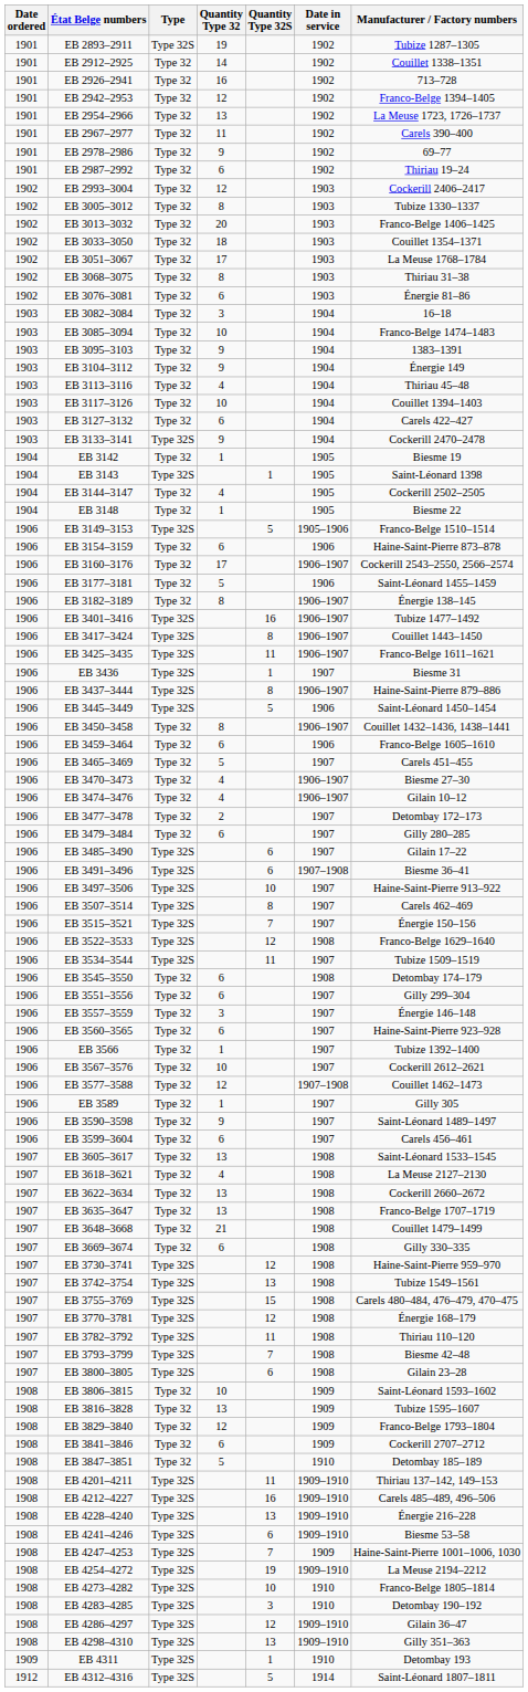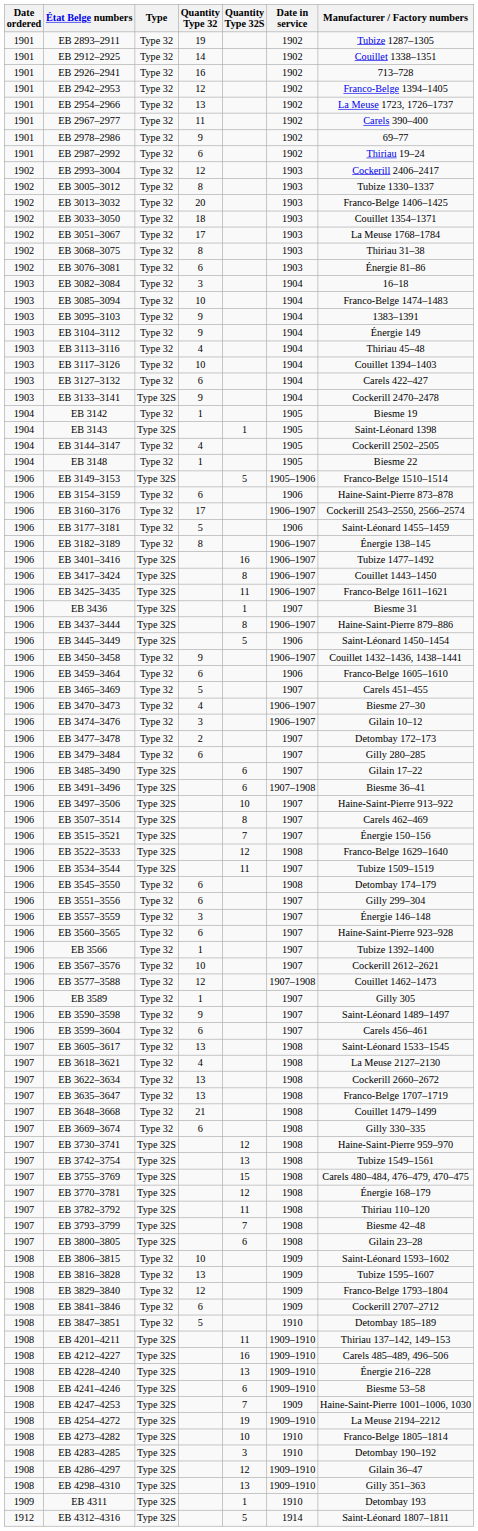 <table class="wikitable mw-collapsible" style=text-align:center>
 <tr>
 <th>Date<br>ordered</th>
 <th><a href='#'>État Belge</a> numbers</th>
 <th>Type</th>
 <th>Quantity<br>Type 32</th>
 <th>Quantity<br>Type 32S</th>
 <th>Date in<br>service</th>
 <th>Manufacturer / Factory numbers</th>
 </tr>
 <tr>
 <td>1901</td>
 <td>EB 2893–2911</td>
-<td>Type 32S</td>
+<td>Type 32</td>
 <td>19</td>
 <td></td>
 <td>1902</td>
 <td><a href='#'>Tubize</a> 1287–1305</td>
 </tr>
 <tr>
 <td>1901</td>
 <td>EB 2912–2925</td>
 <td>Type 32</td>
 <td>14</td>
 <td></td>
 <td>1902</td>
 <td><a href='#'>Couillet</a> 1338–1351</td>
 </tr>
 <tr>
 <td>1901</td>
 <td>EB 2926–2941</td>
 <td>Type 32</td>
 <td>16</td>
 <td></td>
 <td>1902</td>
 <td> 713–728</td>
 </tr>
 <tr>
 <td>1901</td>
 <td>EB 2942–2953</td>
 <td>Type 32</td>
 <td>12</td>
 <td></td>
 <td>1902</td>
 <td><a href='#'>Franco-Belge</a> 1394–1405</td>
 </tr>
 <tr>
 <td>1901</td>
 <td>EB 2954–2966</td>
 <td>Type 32</td>
 <td>13</td>
 <td></td>
 <td>1902</td>
 <td><a href='#'>La Meuse</a> 1723, 1726–1737</td>
 </tr>
 <tr>
 <td>1901</td>
 <td>EB 2967–2977</td>
 <td>Type 32</td>
 <td>11</td>
 <td></td>
 <td>1902</td>
 <td><a href='#'>Carels</a> 390–400</td>
 </tr>
 <tr>
 <td>1901</td>
 <td>EB 2978–2986</td>
 <td>Type 32</td>
 <td>9</td>
 <td></td>
 <td>1902</td>
 <td> 69–77</td>
 </tr>
 <tr>
 <td>1901</td>
 <td>EB 2987–2992</td>
 <td>Type 32</td>
 <td>6</td>
 <td></td>
 <td>1902</td>
 <td><a href='#'>Thiriau</a> 19–24</td>
 </tr>
 <tr>
 <td>1902</td>
 <td>EB 2993–3004</td>
 <td>Type 32</td>
 <td>12</td>
 <td></td>
 <td>1903</td>
 <td><a href='#'>Cockerill</a> 2406–2417</td>
 </tr>
 <tr>
 <td>1902</td>
 <td>EB 3005–3012</td>
 <td>Type 32</td>
 <td>8</td>
 <td></td>
 <td>1903</td>
 <td>Tubize 1330–1337</td>
 </tr>
 <tr>
 <td>1902</td>
 <td>EB 3013–3032</td>
 <td>Type 32</td>
 <td>20</td>
 <td></td>
 <td>1903</td>
 <td>Franco-Belge 1406–1425</td>
 </tr>
 <tr>
 <td>1902</td>
 <td>EB 3033–3050</td>
 <td>Type 32</td>
 <td>18</td>
 <td></td>
 <td>1903</td>
 <td>Couillet 1354–1371</td>
 </tr>
 <tr>
 <td>1902</td>
 <td>EB 3051–3067</td>
 <td>Type 32</td>
 <td>17</td>
 <td></td>
 <td>1903</td>
 <td>La Meuse 1768–1784</td>
 </tr>
 <tr>
 <td>1902</td>
 <td>EB 3068–3075</td>
 <td>Type 32</td>
 <td>8</td>
 <td></td>
 <td>1903</td>
 <td>Thiriau 31–38</td>
 </tr>
 <tr>
 <td>1902</td>
 <td>EB 3076–3081</td>
 <td>Type 32</td>
 <td>6</td>
 <td></td>
 <td>1903</td>
 <td>Énergie 81–86</td>
 </tr>
 <tr>
 <td>1903</td>
 <td>EB 3082–3084</td>
 <td>Type 32</td>
 <td>3</td>
 <td></td>
 <td>1904</td>
 <td> 16–18</td>
 </tr>
 <tr>
 <td>1903</td>
 <td>EB 3085–3094</td>
 <td>Type 32</td>
 <td>10</td>
 <td></td>
 <td>1904</td>
 <td>Franco-Belge 1474–1483</td>
 </tr>
 <tr>
 <td>1903</td>
 <td>EB 3095–3103</td>
 <td>Type 32</td>
 <td>9</td>
 <td></td>
 <td>1904</td>
 <td> 1383–1391</td>
 </tr>
 <tr>
 <td>1903</td>
 <td>EB 3104–3112</td>
 <td>Type 32</td>
 <td>9</td>
 <td></td>
 <td>1904</td>
 <td>Énergie 149</td>
 </tr>
 <tr>
 <td>1903</td>
 <td>EB 3113–3116</td>
 <td>Type 32</td>
 <td>4</td>
 <td></td>
 <td>1904</td>
 <td>Thiriau 45–48</td>
 </tr>
 <tr>
 <td>1903</td>
 <td>EB 3117–3126</td>
 <td>Type 32</td>
 <td>10</td>
 <td></td>
 <td>1904</td>
 <td>Couillet 1394–1403</td>
 </tr>
 <tr>
 <td>1903</td>
 <td>EB 3127–3132</td>
 <td>Type 32</td>
 <td>6</td>
 <td></td>
 <td>1904</td>
 <td>Carels 422–427</td>
 </tr>
 <tr>
 <td>1903</td>
 <td>EB 3133–3141</td>
 <td>Type 32S</td>
 <td>9</td>
 <td></td>
 <td>1904</td>
 <td>Cockerill 2470–2478</td>
 </tr>
 <tr>
 <td>1904</td>
 <td>EB 3142</td>
 <td>Type 32</td>
 <td>1</td>
 <td></td>
 <td>1905</td>
 <td>Biesme 19</td>
 </tr>
 <tr>
 <td>1904</td>
 <td>EB 3143</td>
 <td>Type 32S</td>
 <td></td>
 <td>1</td>
 <td>1905</td>
 <td>Saint-Léonard 1398</td>
 </tr>
 <tr>
 <td>1904</td>
 <td>EB 3144–3147</td>
 <td>Type 32</td>
 <td>4</td>
 <td></td>
 <td>1905</td>
 <td>Cockerill 2502–2505</td>
 </tr>
 <tr>
 <td>1904</td>
 <td>EB 3148</td>
 <td>Type 32</td>
 <td>1</td>
 <td></td>
 <td>1905</td>
 <td>Biesme 22</td>
 </tr>
 <tr>
 <td>1906</td>
 <td>EB 3149–3153</td>
 <td>Type 32S</td>
 <td></td>
 <td>5</td>
 <td>1905–1906</td>
 <td>Franco-Belge 1510–1514</td>
 </tr>
 <tr>
 <td>1906</td>
 <td>EB 3154–3159</td>
 <td>Type 32</td>
 <td>6</td>
 <td></td>
 <td>1906</td>
 <td>Haine-Saint-Pierre 873–878</td>
 </tr>
 <tr>
 <td>1906</td>
 <td>EB 3160–3176</td>
 <td>Type 32</td>
 <td>17</td>
 <td></td>
 <td>1906–1907</td>
 <td>Cockerill 2543–2550, 2566–2574</td>
 </tr>
 <tr>
 <td>1906</td>
 <td>EB 3177–3181</td>
 <td>Type 32</td>
 <td>5</td>
 <td></td>
 <td>1906</td>
 <td>Saint-Léonard 1455–1459</td>
 </tr>
 <tr>
 <td>1906</td>
 <td>EB 3182–3189</td>
 <td>Type 32</td>
 <td>8</td>
 <td></td>
 <td>1906–1907</td>
 <td>Énergie 138–145</td>
 </tr>
 <tr>
 <td>1906</td>
 <td>EB 3401–3416</td>
 <td>Type 32S</td>
 <td></td>
 <td>16</td>
 <td>1906–1907</td>
 <td>Tubize 1477–1492</td>
 </tr>
 <tr>
 <td>1906</td>
 <td>EB 3417–3424</td>
 <td>Type 32S</td>
 <td></td>
 <td>8</td>
 <td>1906–1907</td>
 <td>Couillet 1443–1450</td>
 </tr>
 <tr>
 <td>1906</td>
 <td>EB 3425–3435</td>
 <td>Type 32S</td>
 <td></td>
 <td>11</td>
 <td>1906–1907</td>
 <td>Franco-Belge 1611–1621</td>
 </tr>
 <tr>
 <td>1906</td>
 <td>EB 3436</td>
 <td>Type 32S</td>
 <td></td>
 <td>1</td>
 <td>1907</td>
 <td>Biesme 31</td>
 </tr>
 <tr>
 <td>1906</td>
 <td>EB 3437–3444</td>
 <td>Type 32S</td>
 <td></td>
 <td>8</td>
 <td>1906–1907</td>
 <td>Haine-Saint-Pierre 879–886</td>
 </tr>
 <tr>
 <td>1906</td>
 <td>EB 3445–3449</td>
 <td>Type 32S</td>
 <td></td>
 <td>5</td>
 <td>1906</td>
 <td>Saint-Léonard 1450–1454</td>
 </tr>
 <tr>
 <td>1906</td>
 <td>EB 3450–3458</td>
 <td>Type 32</td>
-<td>8</td>
+<td>9</td>
 <td></td>
 <td>1906–1907</td>
 <td>Couillet 1432–1436, 1438–1441</td>
 </tr>
 <tr>
 <td>1906</td>
 <td>EB 3459–3464</td>
 <td>Type 32</td>
 <td>6</td>
 <td></td>
 <td>1906</td>
 <td>Franco-Belge 1605–1610</td>
 </tr>
 <tr>
 <td>1906</td>
 <td>EB 3465–3469</td>
 <td>Type 32</td>
 <td>5</td>
 <td></td>
 <td>1907</td>
 <td>Carels 451–455</td>
 </tr>
 <tr>
 <td>1906</td>
 <td>EB 3470–3473</td>
 <td>Type 32</td>
 <td>4</td>
 <td></td>
 <td>1906–1907</td>
 <td>Biesme 27–30</td>
 </tr>
 <tr>
 <td>1906</td>
 <td>EB 3474–3476</td>
 <td>Type 32</td>
-<td>4</td>
+<td>3</td>
 <td></td>
 <td>1906–1907</td>
 <td>Gilain 10–12</td>
 </tr>
 <tr>
 <td>1906</td>
 <td>EB 3477–3478</td>
 <td>Type 32</td>
 <td>2</td>
 <td></td>
 <td>1907</td>
 <td>Detombay 172–173</td>
 </tr>
 <tr>
 <td>1906</td>
 <td>EB 3479–3484</td>
 <td>Type 32</td>
 <td>6</td>
 <td></td>
 <td>1907</td>
 <td>Gilly 280–285</td>
 </tr>
 <tr>
 <td>1906</td>
 <td>EB 3485–3490</td>
 <td>Type 32S</td>
 <td></td>
 <td>6</td>
 <td>1907</td>
 <td>Gilain 17–22</td>
 </tr>
 <tr>
 <td>1906</td>
 <td>EB 3491–3496</td>
 <td>Type 32S</td>
 <td></td>
 <td>6</td>
 <td>1907–1908</td>
 <td>Biesme 36–41</td>
 </tr>
 <tr>
 <td>1906</td>
 <td>EB 3497–3506</td>
 <td>Type 32S</td>
 <td></td>
 <td>10</td>
 <td>1907</td>
 <td>Haine-Saint-Pierre 913–922</td>
 </tr>
 <tr>
 <td>1906</td>
 <td>EB 3507–3514</td>
 <td>Type 32S</td>
 <td></td>
 <td>8</td>
 <td>1907</td>
 <td>Carels 462–469</td>
 </tr>
 <tr>
 <td>1906</td>
 <td>EB 3515–3521</td>
 <td>Type 32S</td>
 <td></td>
 <td>7</td>
 <td>1907</td>
 <td>Énergie 150–156</td>
 </tr>
 <tr>
 <td>1906</td>
 <td>EB 3522–3533</td>
 <td>Type 32S</td>
 <td></td>
 <td>12</td>
 <td>1908</td>
 <td>Franco-Belge 1629–1640</td>
 </tr>
 <tr>
 <td>1906</td>
 <td>EB 3534–3544</td>
 <td>Type 32S</td>
 <td></td>
 <td>11</td>
 <td>1907</td>
 <td>Tubize 1509–1519</td>
 </tr>
 <tr>
 <td>1906</td>
 <td>EB 3545–3550</td>
 <td>Type 32</td>
 <td>6</td>
 <td></td>
 <td>1908</td>
 <td>Detombay 174–179</td>
 </tr>
 <tr>
 <td>1906</td>
 <td>EB 3551–3556</td>
 <td>Type 32</td>
 <td>6</td>
 <td></td>
 <td>1907</td>
 <td>Gilly 299–304</td>
 </tr>
 <tr>
 <td>1906</td>
 <td>EB 3557–3559</td>
 <td>Type 32</td>
 <td>3</td>
 <td></td>
 <td>1907</td>
 <td>Énergie 146–148</td>
 </tr>
 <tr>
 <td>1906</td>
 <td>EB 3560–3565</td>
 <td>Type 32</td>
 <td>6</td>
 <td></td>
 <td>1907</td>
 <td>Haine-Saint-Pierre 923–928</td>
 </tr>
 <tr>
 <td>1906</td>
 <td>EB 3566</td>
 <td>Type 32</td>
 <td>1</td>
 <td></td>
 <td>1907</td>
 <td>Tubize 1392–1400</td>
 </tr>
 <tr>
 <td>1906</td>
 <td>EB 3567–3576</td>
 <td>Type 32</td>
 <td>10</td>
 <td></td>
 <td>1907</td>
 <td>Cockerill 2612–2621</td>
 </tr>
 <tr>
 <td>1906</td>
 <td>EB 3577–3588</td>
 <td>Type 32</td>
 <td>12</td>
 <td></td>
 <td>1907–1908</td>
 <td>Couillet 1462–1473</td>
 </tr>
 <tr>
 <td>1906</td>
 <td>EB 3589</td>
 <td>Type 32</td>
 <td>1</td>
 <td></td>
 <td>1907</td>
 <td>Gilly 305</td>
 </tr>
 <tr>
 <td>1906</td>
 <td>EB 3590–3598</td>
 <td>Type 32</td>
 <td>9</td>
 <td></td>
 <td>1907</td>
 <td>Saint-Léonard 1489–1497</td>
 </tr>
 <tr>
 <td>1906</td>
 <td>EB 3599–3604</td>
 <td>Type 32</td>
 <td>6</td>
 <td></td>
 <td>1907</td>
 <td>Carels 456–461</td>
 </tr>
 <tr>
 <td>1907</td>
 <td>EB 3605–3617</td>
 <td>Type 32</td>
 <td>13</td>
 <td></td>
 <td>1908</td>
 <td>Saint-Léonard 1533–1545</td>
 </tr>
 <tr>
 <td>1907</td>
 <td>EB 3618–3621</td>
 <td>Type 32</td>
 <td>4</td>
 <td></td>
 <td>1908</td>
 <td>La Meuse 2127–2130</td>
 </tr>
 <tr>
 <td>1907</td>
 <td>EB 3622–3634</td>
 <td>Type 32</td>
 <td>13</td>
 <td></td>
 <td>1908</td>
 <td>Cockerill 2660–2672</td>
 </tr>
 <tr>
 <td>1907</td>
 <td>EB 3635–3647</td>
 <td>Type 32</td>
 <td>13</td>
 <td></td>
 <td>1908</td>
 <td>Franco-Belge 1707–1719</td>
 </tr>
 <tr>
 <td>1907</td>
 <td>EB 3648–3668</td>
 <td>Type 32</td>
 <td>21</td>
 <td></td>
 <td>1908</td>
 <td>Couillet 1479–1499</td>
 </tr>
 <tr>
 <td>1907</td>
 <td>EB 3669–3674</td>
 <td>Type 32</td>
 <td>6</td>
 <td></td>
 <td>1908</td>
 <td>Gilly 330–335</td>
 </tr>
 <tr>
 <td>1907</td>
 <td>EB 3730–3741</td>
 <td>Type 32S</td>
 <td></td>
 <td>12</td>
 <td>1908</td>
 <td>Haine-Saint-Pierre 959–970</td>
 </tr>
 <tr>
 <td>1907</td>
 <td>EB 3742–3754</td>
 <td>Type 32S</td>
 <td></td>
 <td>13</td>
 <td>1908</td>
 <td>Tubize 1549–1561</td>
 </tr>
 <tr>
 <td>1907</td>
 <td>EB 3755–3769</td>
 <td>Type 32S</td>
 <td></td>
 <td>15</td>
 <td>1908</td>
 <td>Carels 480–484, 476–479, 470–475</td>
 </tr>
 <tr>
 <td>1907</td>
 <td>EB 3770–3781</td>
 <td>Type 32S</td>
 <td></td>
 <td>12</td>
 <td>1908</td>
 <td>Énergie 168–179</td>
 </tr>
 <tr>
 <td>1907</td>
 <td>EB 3782–3792</td>
 <td>Type 32S</td>
 <td></td>
 <td>11</td>
 <td>1908</td>
 <td>Thiriau 110–120</td>
 </tr>
 <tr>
 <td>1907</td>
 <td>EB 3793–3799</td>
 <td>Type 32S</td>
 <td></td>
 <td>7</td>
 <td>1908</td>
 <td>Biesme 42–48</td>
 </tr>
 <tr>
 <td>1907</td>
 <td>EB 3800–3805</td>
 <td>Type 32S</td>
 <td></td>
 <td>6</td>
 <td>1908</td>
 <td>Gilain 23–28</td>
 </tr>
 <tr>
 <td>1908</td>
 <td>EB 3806–3815</td>
 <td>Type 32</td>
 <td>10</td>
 <td></td>
 <td>1909</td>
 <td>Saint-Léonard 1593–1602</td>
 </tr>
 <tr>
 <td>1908</td>
 <td>EB 3816–3828</td>
 <td>Type 32</td>
 <td>13</td>
 <td></td>
 <td>1909</td>
 <td>Tubize 1595–1607</td>
 </tr>
 <tr>
 <td>1908</td>
 <td>EB 3829–3840</td>
 <td>Type 32</td>
 <td>12</td>
 <td></td>
 <td>1909</td>
 <td>Franco-Belge 1793–1804</td>
 </tr>
 <tr>
 <td>1908</td>
 <td>EB 3841–3846</td>
 <td>Type 32</td>
 <td>6</td>
 <td></td>
 <td>1909</td>
 <td>Cockerill 2707–2712</td>
 </tr>
 <tr>
 <td>1908</td>
 <td>EB 3847–3851</td>
 <td>Type 32</td>
 <td>5</td>
 <td></td>
 <td>1910</td>
 <td>Detombay 185–189</td>
 </tr>
 <tr>
 <td>1908</td>
 <td>EB 4201–4211</td>
 <td>Type 32S</td>
 <td></td>
 <td>11</td>
 <td>1909–1910</td>
 <td>Thiriau 137–142, 149–153</td>
 </tr>
 <tr>
 <td>1908</td>
 <td>EB 4212–4227</td>
 <td>Type 32S</td>
 <td></td>
 <td>16</td>
 <td>1909–1910</td>
 <td>Carels 485–489, 496–506</td>
 </tr>
 <tr>
 <td>1908</td>
 <td>EB 4228–4240</td>
 <td>Type 32S</td>
 <td></td>
 <td>13</td>
 <td>1909–1910</td>
 <td>Énergie 216–228</td>
 </tr>
 <tr>
 <td>1908</td>
 <td>EB 4241–4246</td>
 <td>Type 32S</td>
 <td></td>
 <td>6</td>
 <td>1909–1910</td>
 <td>Biesme 53–58</td>
 </tr>
 <tr>
 <td>1908</td>
 <td>EB 4247–4253</td>
 <td>Type 32S</td>
 <td></td>
 <td>7</td>
 <td>1909</td>
 <td>Haine-Saint-Pierre 1001–1006, 1030</td>
 </tr>
 <tr>
 <td>1908</td>
 <td>EB 4254–4272</td>
 <td>Type 32S</td>
 <td></td>
 <td>19</td>
 <td>1909–1910</td>
 <td>La Meuse 2194–2212</td>
 </tr>
 <tr>
 <td>1908</td>
 <td>EB 4273–4282</td>
 <td>Type 32S</td>
 <td></td>
 <td>10</td>
 <td>1910</td>
 <td>Franco-Belge 1805–1814</td>
 </tr>
 <tr>
 <td>1908</td>
 <td>EB 4283–4285</td>
 <td>Type 32S</td>
 <td></td>
 <td>3</td>
 <td>1910</td>
 <td>Detombay 190–192</td>
 </tr>
 <tr>
 <td>1908</td>
 <td>EB 4286–4297</td>
 <td>Type 32S</td>
 <td></td>
 <td>12</td>
 <td>1909–1910</td>
 <td>Gilain 36–47</td>
 </tr>
 <tr>
 <td>1908</td>
 <td>EB 4298–4310</td>
 <td>Type 32S</td>
 <td></td>
 <td>13</td>
 <td>1909–1910</td>
 <td>Gilly 351–363</td>
 </tr>
 <tr>
 <td>1909</td>
 <td>EB 4311</td>
 <td>Type 32S</td>
 <td></td>
 <td>1</td>
 <td>1910</td>
 <td>Detombay 193</td>
 </tr>
 <tr>
 <td>1912</td>
 <td>EB 4312–4316</td>
 <td>Type 32S</td>
 <td></td>
 <td>5</td>
 <td>1914</td>
 <td>Saint-Léonard 1807–1811</td>
 </tr>
 </table>
